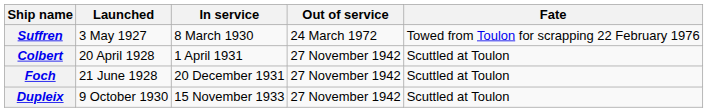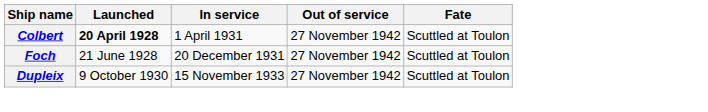 <table class="wikitable plainrowheaders">
 <tr>
 <th scope="col">Ship name</th>
 <th scope="col">Launched</th>
 <th scope="col">In service</th>
 <th scope="col">Out of service</th>
 <th scope="col">Fate</th>
 </tr>
 <tr>
-<th scope="row"><a href='#'><em>Suffren</em></a></th>
-<td>3 May 1927</td>
-<td>8 March 1930</td>
-<td>24 March 1972</td>
-<td>Towed from <a href='#'>Toulon</a> for scrapping 22 February 1976</td>
-</tr>
-<tr>
 <th scope="row"><a href='#'><em>Colbert</em></a></th>
-<td>20 April 1928</td>
+<td><strong>20 April 1928</strong></td>
 <td>1 April 1931</td>
 <td>27 November 1942</td>
 <td>Scuttled at Toulon</td>
 </tr>
 <tr>
 <th scope="row"><a href='#'><em>Foch</em></a></th>
 <td>21 June 1928</td>
 <td>20 December 1931</td>
 <td>27 November 1942</td>
 <td>Scuttled at Toulon</td>
 </tr>
 <tr>
 <th scope="row"><a href='#'><em>Dupleix</em></a></th>
 <td>9 October 1930</td>
 <td>15 November 1933</td>
 <td>27 November 1942</td>
 <td>Scuttled at Toulon</td>
 </tr>
 </table>
